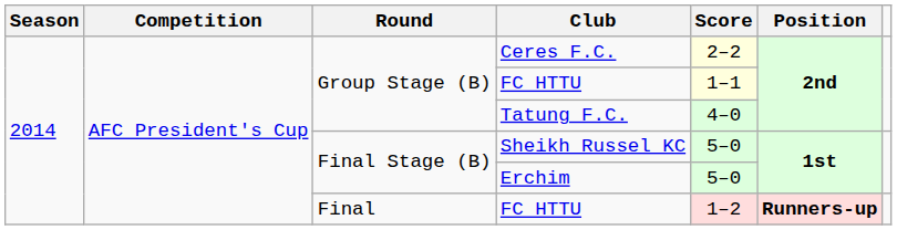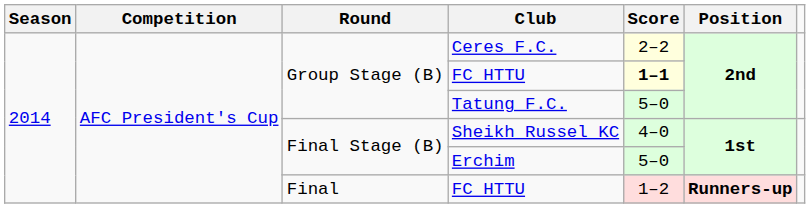 <table class="wikitable">
 <tr>
 <th>Season</th>
 <th>Competition</th>
 <th>Round</th>
 <th>Club</th>
 <th>Score</th>
 <th>Position</th>
 </tr>
 <tr>
 <td rowspan=6><a href='#'>2014</a></td>
 <td rowspan=6><a href='#'>AFC President's Cup</a></td>
 <td rowspan=3>Group Stage (B)</td>
 <td> <a href='#'>Ceres F.C.</a></td>
 <td bgcolor="#ffffdd" style="text-align:center;">2–2</td>
 <td bgcolor="#ddffdd" rowspan=3 align="center"><strong>2nd</strong></td>
 <td rowspan="3"></td>
 </tr>
 <tr>
 <td> <a href='#'>FC HTTU</a></td>
-<td bgcolor="#ffffdd" style="text-align:center;">1–1</td>
+<td bgcolor="#ffffdd" style="text-align:center;"><strong>1–1</strong></td>
 </tr>
 <tr>
 <td> <a href='#'>Tatung F.C.</a></td>
-<td bgcolor="#ddffdd" style="text-align:center;">4–0</td>
+<td bgcolor="#ddffdd" style="text-align:center;">5–0</td>
 </tr>
 <tr>
 <td rowspan=2>Final Stage (B)</td>
 <td> <a href='#'>Sheikh Russel KC</a></td>
-<td bgcolor="#ddffdd" style="text-align:center;">5–0</td>
+<td bgcolor="#ddffdd" style="text-align:center;">4–0</td>
 <td bgcolor="#ddffdd" rowspan=2 align="center"><strong>1st</strong></td>
 <td rowspan="2"></td>
 </tr>
 <tr>
 <td> <a href='#'>Erchim</a></td>
 <td bgcolor="#ddffdd" style="text-align:center;">5–0</td>
 </tr>
 <tr>
 <td>Final</td>
 <td> <a href='#'>FC HTTU</a></td>
 <td bgcolor="#ffdddd" style="text-align:center;">1–2</td>
 <td bgcolor="#ffdddd" style="text-align:center;"><strong>Runners-up</strong></td>
 <td></td>
 </tr>
 </table>
